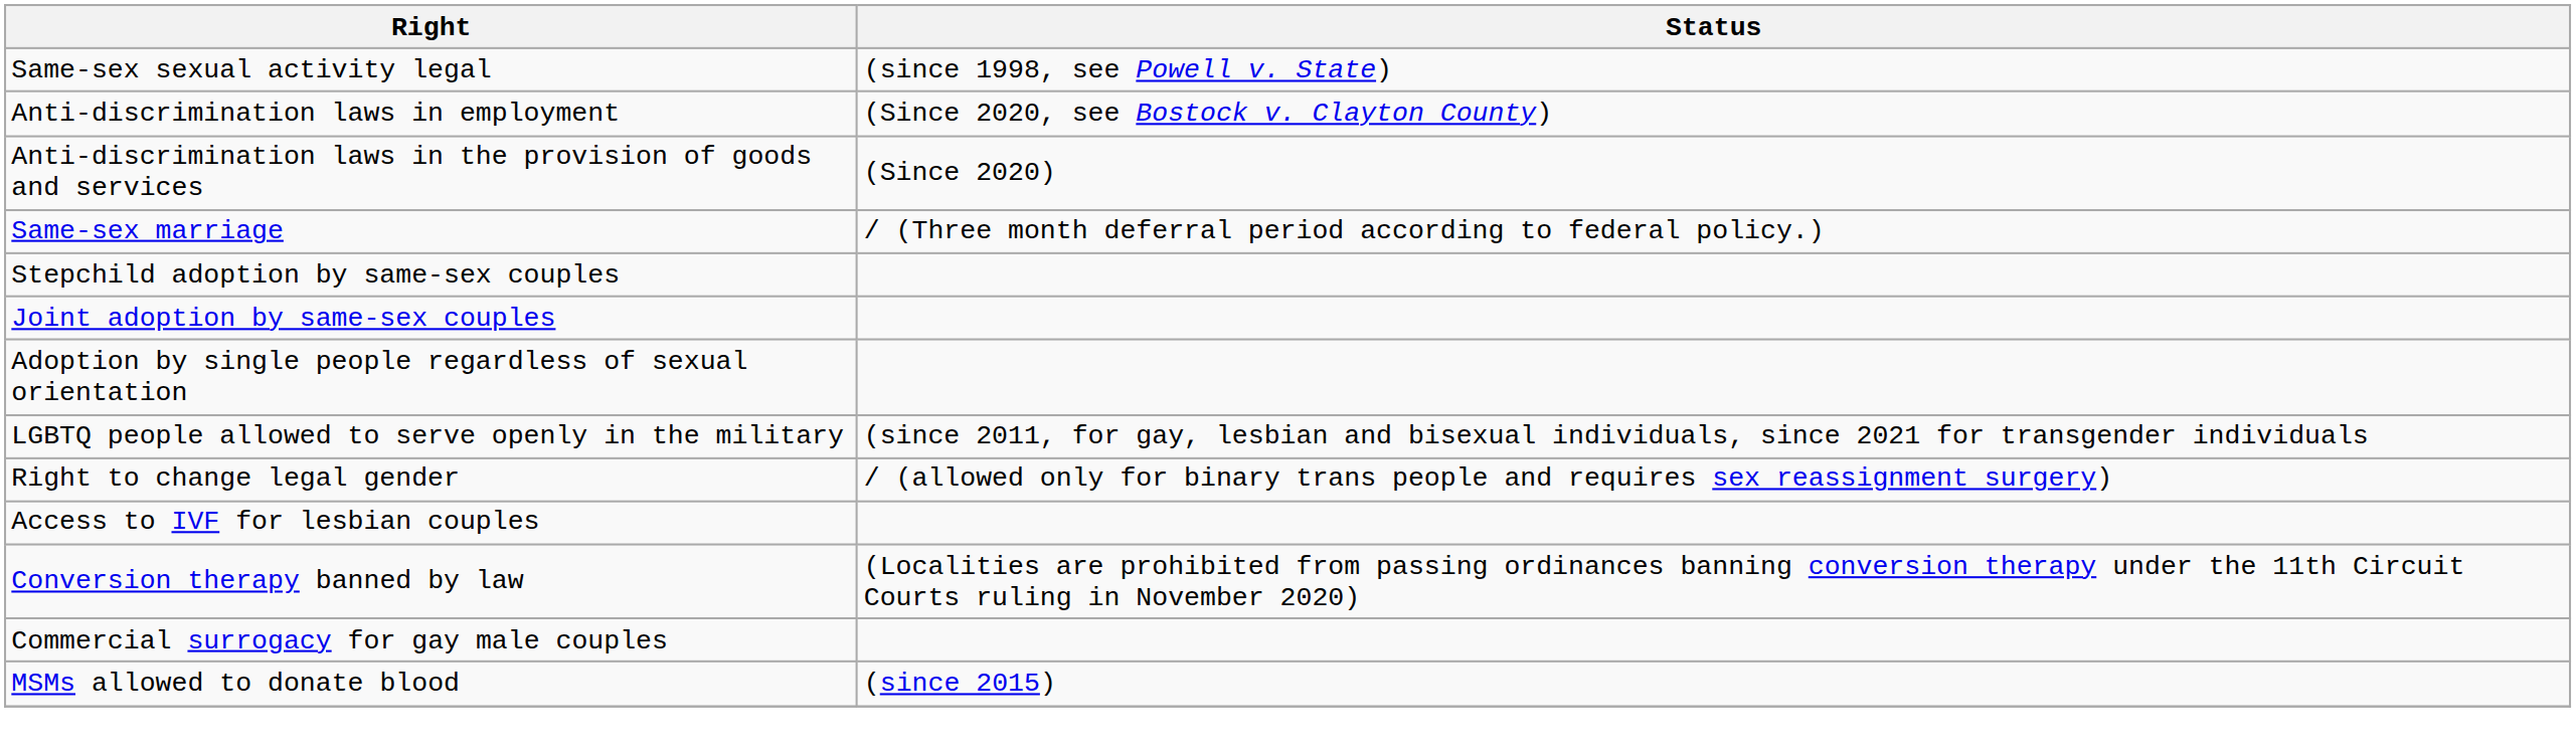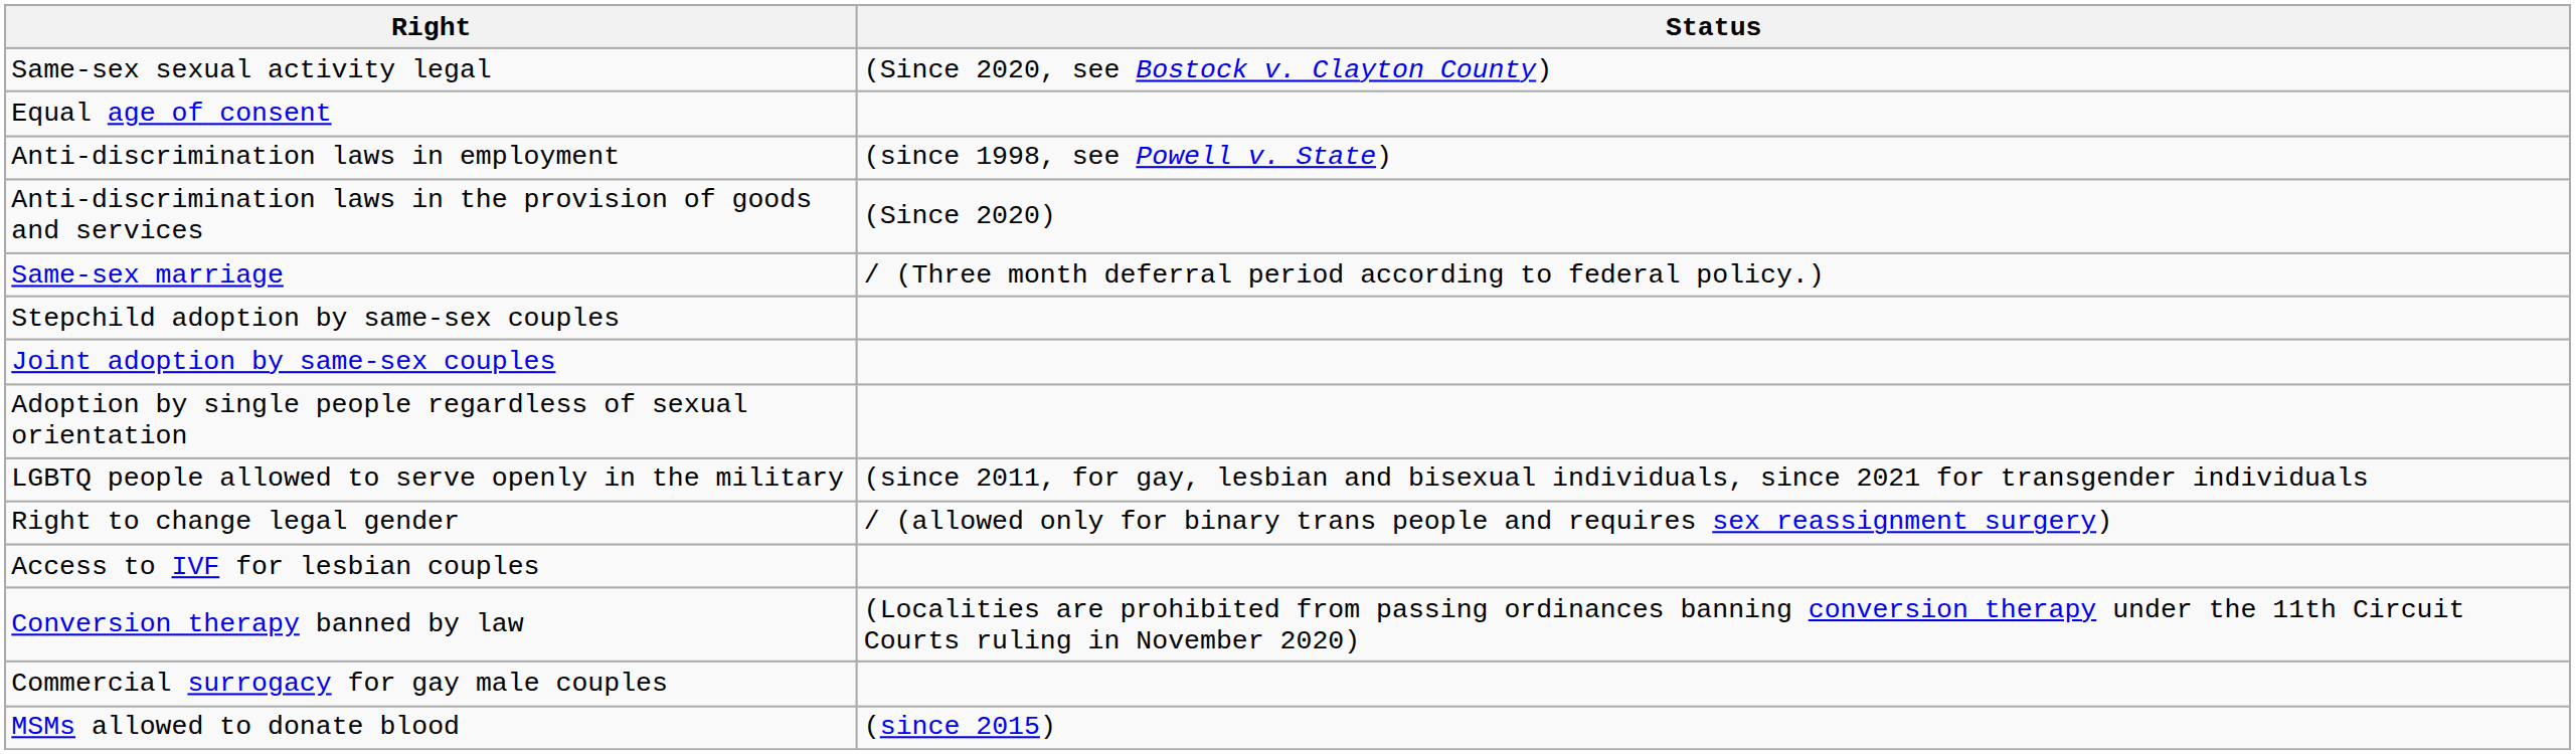 <table class="wikitable">
 <tr>
 <th>Right</th>
 <th>Status</th>
 </tr>
 <tr>
 <td>Same-sex sexual activity legal</td>
-<td> (since 1998, see <em><a href='#'>Powell v. State</a></em>)</td>
+<td> (Since 2020, see <em><a href='#'>Bostock v. Clayton County</a></em>)</td>
+</tr>
+<tr>
+<td>Equal <a href='#'>age of consent</a></td>
+<td></td>
 </tr>
 <tr>
 <td>Anti-discrimination laws in employment</td>
-<td> (Since 2020, see <em><a href='#'>Bostock v. Clayton County</a></em>)</td>
+<td> (since 1998, see <em><a href='#'>Powell v. State</a></em>)</td>
 </tr>
 <tr>
 <td>Anti-discrimination laws in the provision of goods and services</td>
 <td>(Since 2020)</td>
 </tr>
 <tr>
 <td><a href='#'>Same-sex marriage</a></td>
 <td>/ (Three month deferral period according to federal policy.)</td>
 </tr>
 <tr>
 <td>Stepchild adoption by same-sex couples</td>
 <td></td>
 </tr>
 <tr>
 <td><a href='#'>Joint adoption by same-sex couples</a></td>
 <td></td>
 </tr>
 <tr>
 <td>Adoption by single people regardless of sexual orientation</td>
 <td></td>
 </tr>
 <tr>
 <td>LGBTQ people allowed to serve openly in the military</td>
 <td> (since 2011, for gay, lesbian and bisexual individuals, since 2021 for transgender individuals</td>
 </tr>
 <tr>
 <td>Right to change legal gender</td>
 <td>/ (allowed only for binary trans people and requires <a href='#'>sex reassignment surgery</a>)</td>
 </tr>
 <tr>
 <td>Access to <a href='#'>IVF</a> for lesbian couples</td>
 <td></td>
 </tr>
 <tr>
 <td><a href='#'>Conversion therapy</a> banned by law</td>
 <td> (Localities are prohibited from passing ordinances banning <a href='#'>conversion therapy</a> under the 11th Circuit Courts ruling in November 2020)</td>
 </tr>
 <tr>
 <td>Commercial <a href='#'>surrogacy</a> for gay male couples</td>
 <td></td>
 </tr>
 <tr>
 <td><a href='#'>MSMs</a> allowed to donate blood</td>
 <td> (<a href='#'>since 2015</a>)</td>
 </tr>
 <tr>
 </tr>
 </table>
